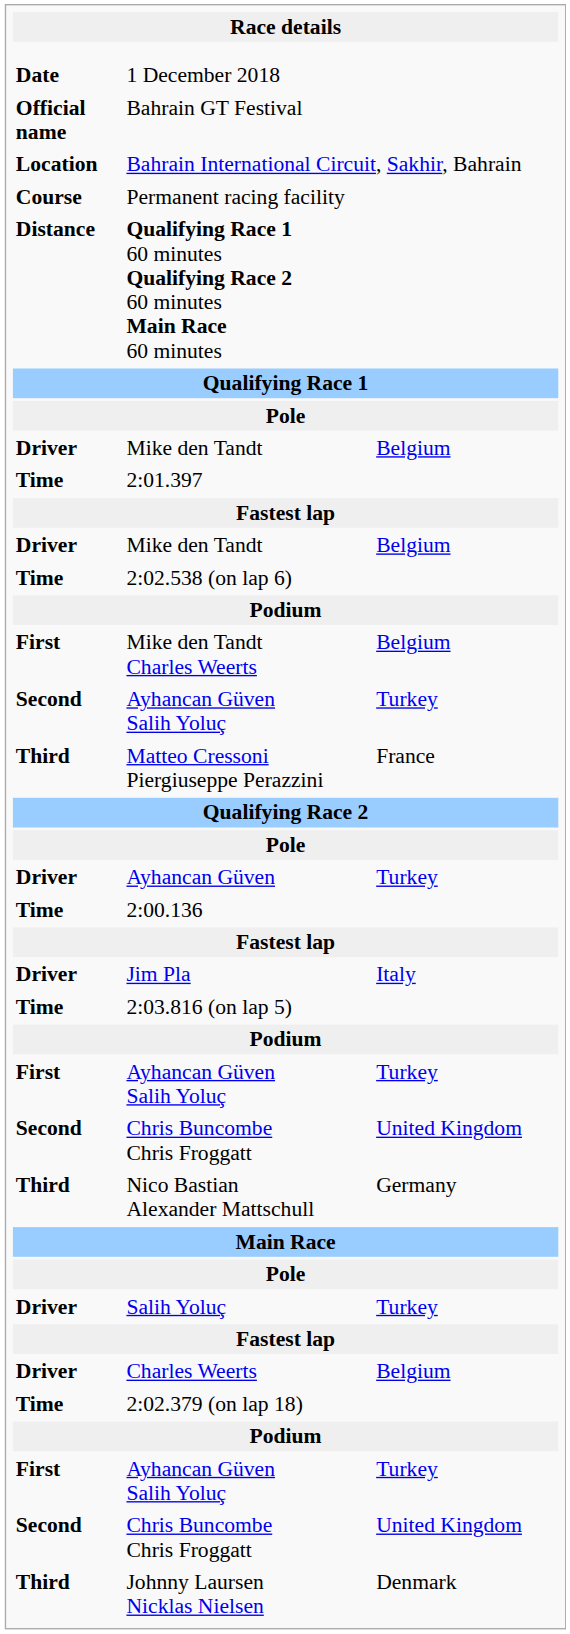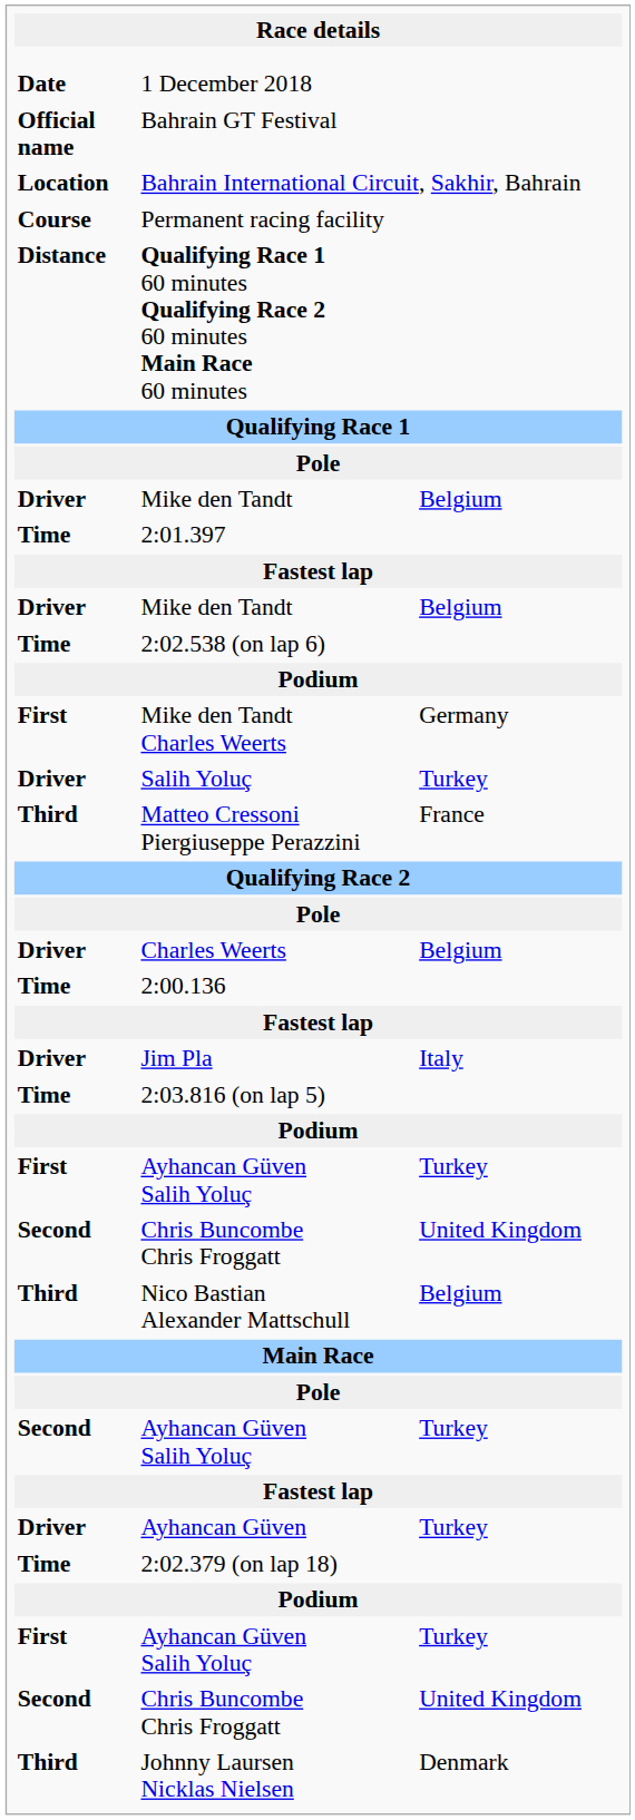 <table class="infobox" align="right" cellpadding="2" style="float:right; width: 26em; ">
 <tr>
 <th colspan="3" bgcolor="#efefef">Race details</th>
 </tr>
 <tr>
 <td colspan="3" style="text-align:center;"></td>
 </tr>
 <tr>
 <td colspan="3" style="text-align:center;"></td>
 </tr>
 <tr>
 <td style="width: 20%;"><strong>Date</strong></td>
 <td>1 December 2018</td>
 </tr>
 <tr>
 <td><strong>Official name</strong></td>
 <td colspan=2>Bahrain GT Festival</td>
 </tr>
 <tr>
 <td><strong>Location</strong></td>
 <td colspan=2><a href='#'>Bahrain International Circuit</a>, <a href='#'>Sakhir</a>, Bahrain</td>
 </tr>
 <tr>
 <td><strong>Course</strong></td>
 <td colspan=2>Permanent racing facility<br></td>
 </tr>
 <tr>
 <td><strong>Distance</strong></td>
 <td colspan=2><strong>Qualifying Race 1</strong><br>60 minutes<br><strong>Qualifying Race 2</strong><br>60 minutes<br><strong>Main Race</strong><br>60 minutes</td>
 </tr>
 <tr>
 <td colspan=3 style="text-align:center; background-color:#99ccff"><strong>Qualifying Race 1</strong></td>
 </tr>
 <tr>
 <th colspan=3 bgcolor="#efefef">Pole</th>
 </tr>
 <tr>
 <td><strong>Driver</strong></td>
 <td> Mike den Tandt</td>
 <td><a href='#'>Belgium</a></td>
 </tr>
 <tr>
 <td><strong>Time</strong></td>
 <td colspan=2>2:01.397</td>
 </tr>
 <tr>
 <th colspan=3 bgcolor="#efefef">Fastest lap</th>
 </tr>
 <tr>
 <td><strong>Driver</strong></td>
 <td> Mike den Tandt</td>
 <td><a href='#'>Belgium</a></td>
 </tr>
 <tr>
 <td><strong>Time</strong></td>
 <td colspan=2>2:02.538 (on lap 6)</td>
 </tr>
 <tr>
 <th colspan=3 bgcolor="#efefef">Podium</th>
 </tr>
 <tr>
 <td><strong>First</strong></td>
 <td> Mike den Tandt<br> <a href='#'>Charles Weerts</a></td>
-<td><a href='#'>Belgium</a></td>
+<td>Germany</td>
 </tr>
 <tr>
-<td><strong>Second</strong></td>
-<td> <a href='#'>Ayhancan Güven</a><br> <a href='#'>Salih Yoluç</a></td>
+<td><strong>Driver</strong></td>
+<td> <a href='#'>Salih Yoluç</a></td>
 <td><a href='#'>Turkey</a></td>
 </tr>
 <tr>
 <td><strong>Third</strong></td>
 <td> <a href='#'>Matteo Cressoni</a><br> Piergiuseppe Perazzini</td>
 <td>France</td>
 </tr>
 <tr>
 <td colspan=3 style="text-align:center; background-color:#99ccff"><strong>Qualifying Race 2</strong></td>
 </tr>
 <tr>
 <th colspan=3 bgcolor="#efefef">Pole</th>
 </tr>
 <tr>
 <td><strong>Driver</strong></td>
-<td> <a href='#'>Ayhancan Güven</a></td>
-<td><a href='#'>Turkey</a></td>
+<td> <a href='#'>Charles Weerts</a></td>
+<td><a href='#'>Belgium</a></td>
 </tr>
 <tr>
 <td><strong>Time</strong></td>
 <td colspan=2>2:00.136</td>
 </tr>
 <tr>
 <th colspan=3 bgcolor="#efefef">Fastest lap</th>
 </tr>
 <tr>
 <td><strong>Driver</strong></td>
 <td> <a href='#'>Jim Pla</a></td>
 <td><a href='#'>Italy</a></td>
 </tr>
 <tr>
 <td><strong>Time</strong></td>
 <td colspan=2>2:03.816 (on lap 5)</td>
 </tr>
 <tr>
 <th colspan=3 bgcolor="#efefef">Podium</th>
 </tr>
 <tr>
 <td><strong>First</strong></td>
 <td> <a href='#'>Ayhancan Güven</a><br> <a href='#'>Salih Yoluç</a></td>
 <td><a href='#'>Turkey</a></td>
 </tr>
 <tr>
 <td><strong>Second</strong></td>
 <td> <a href='#'>Chris Buncombe</a><br> Chris Froggatt</td>
 <td><a href='#'>United Kingdom</a></td>
 </tr>
 <tr>
 <td><strong>Third</strong></td>
 <td> Nico Bastian<br> Alexander Mattschull</td>
-<td>Germany</td>
+<td><a href='#'>Belgium</a></td>
 </tr>
 <tr>
 <td colspan=3 style="text-align:center; background-color:#99ccff"><strong>Main Race</strong></td>
 </tr>
 <tr>
 <th colspan=3 bgcolor="#efefef">Pole</th>
 </tr>
 <tr>
-<td><strong>Driver</strong></td>
-<td> <a href='#'>Salih Yoluç</a></td>
+<td><strong>Second</strong></td>
+<td> <a href='#'>Ayhancan Güven</a><br> <a href='#'>Salih Yoluç</a></td>
 <td><a href='#'>Turkey</a></td>
 </tr>
 <tr>
 <th colspan=3 bgcolor="#efefef">Fastest lap</th>
 </tr>
 <tr>
 <td><strong>Driver</strong></td>
-<td> <a href='#'>Charles Weerts</a></td>
-<td><a href='#'>Belgium</a></td>
+<td> <a href='#'>Ayhancan Güven</a></td>
+<td><a href='#'>Turkey</a></td>
 </tr>
 <tr>
 <td><strong>Time</strong></td>
 <td colspan=2>2:02.379 (on lap 18)</td>
 </tr>
 <tr>
 <th colspan=3 bgcolor="#efefef">Podium</th>
 </tr>
 <tr>
 <td><strong>First</strong></td>
 <td> <a href='#'>Ayhancan Güven</a><br> <a href='#'>Salih Yoluç</a></td>
 <td><a href='#'>Turkey</a></td>
 </tr>
 <tr>
 <td><strong>Second</strong></td>
 <td> <a href='#'>Chris Buncombe</a><br> Chris Froggatt</td>
 <td><a href='#'>United Kingdom</a></td>
 </tr>
 <tr>
 <td><strong>Third</strong></td>
 <td> Johnny Laursen<br> <a href='#'>Nicklas Nielsen</a></td>
 <td>Denmark</td>
 </tr>
 </table>
